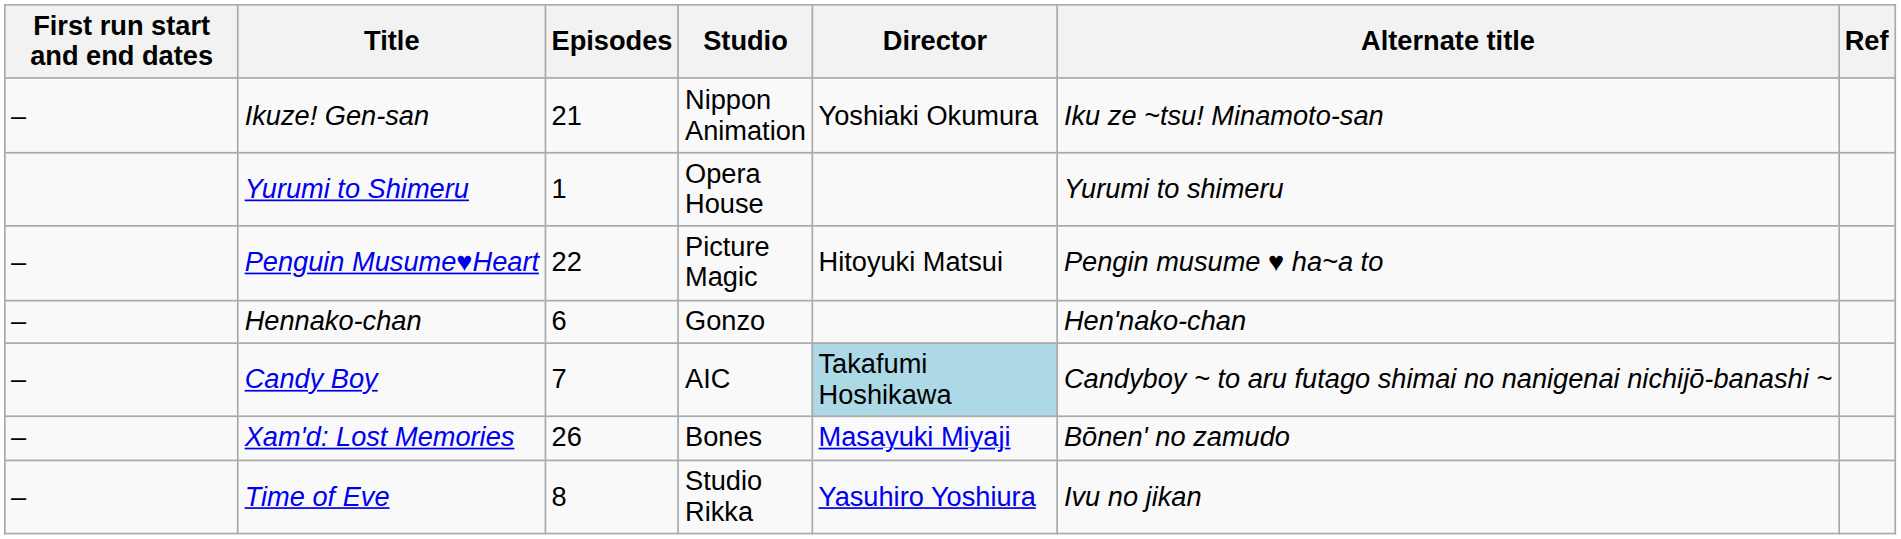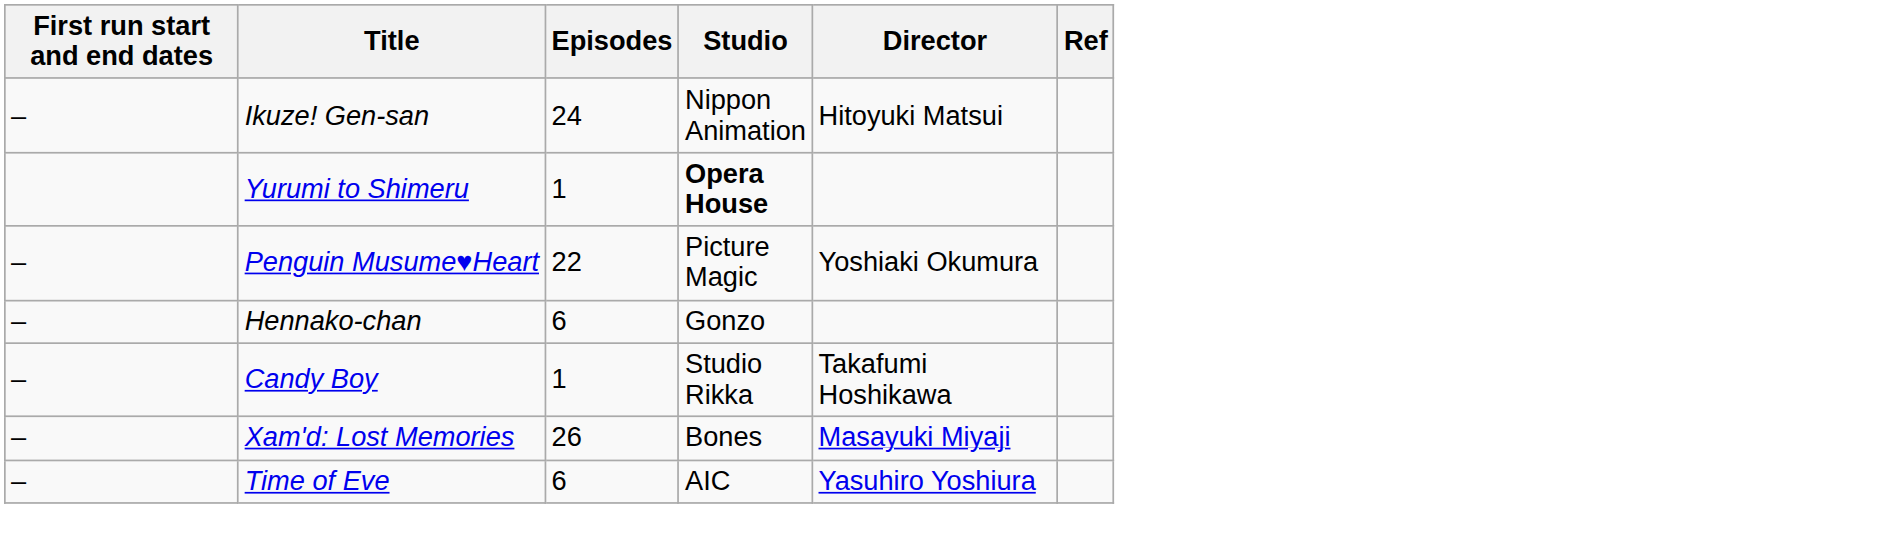 <table class="wikitable sortable" border="1">
 <tr>
 <th data-sort-type="text" width="130px">First run start and end dates</th>
 <th>Title</th>
 <th width="8px">Episodes</th>
 <th width="65px">Studio</th>
 <th width="137px">Director</th>
-<th>Alternate title</th>
 <th class="unsortable" width="5px">Ref</th>
 </tr>
 <tr>
 <td> – </td>
 <td><em>Ikuze! Gen-san</em></td>
-<td>21</td>
+<td>24</td>
 <td>Nippon Animation</td>
-<td>Yoshiaki Okumura</td>
-<td><em>Iku ze ~tsu! Minamoto-san</em></td>
+<td>Hitoyuki Matsui</td>
 <td></td>
 </tr>
 <tr>
 <td></td>
 <td><em><a href='#'>Yurumi to Shimeru</a></em></td>
 <td>1</td>
-<td>Opera House</td>
+<td><strong>Opera House</strong></td>
 <td></td>
-<td><em>Yurumi to shimeru</em></td>
 <td></td>
 </tr>
 <tr>
 <td> – </td>
 <td><em><a href='#'>Penguin Musume♥Heart</a></em></td>
 <td>22</td>
 <td>Picture Magic</td>
-<td>Hitoyuki Matsui</td>
-<td><em>Pengin musume ♥ ha~a to</em></td>
+<td>Yoshiaki Okumura</td>
 <td></td>
 </tr>
 <tr>
 <td> – </td>
 <td><em>Hennako-chan</em></td>
 <td>6</td>
 <td>Gonzo</td>
 <td></td>
-<td><em>Hen'nako-chan</em></td>
 <td></td>
 </tr>
 <tr>
 <td> – </td>
 <td><em><a href='#'>Candy Boy</a></em></td>
-<td>7</td>
-<td>AIC</td>
-<td style="background: lightblue;">Takafumi Hoshikawa</td>
-<td><em>Candyboy ~ to aru futago shimai no nanigenai nichijō-banashi ~</em></td>
+<td>1</td>
+<td>Studio Rikka</td>
+<td>Takafumi Hoshikawa</td>
 <td></td>
 </tr>
 <tr>
 <td> – </td>
 <td><em><a href='#'>Xam'd: Lost Memories</a></em></td>
 <td>26</td>
 <td>Bones</td>
 <td><a href='#'>Masayuki Miyaji</a></td>
-<td><em>Bōnen' no zamudo</em></td>
 <td></td>
 </tr>
 <tr>
 <td> – </td>
 <td><em><a href='#'>Time of Eve</a></em></td>
-<td>8</td>
-<td>Studio Rikka</td>
+<td>6</td>
+<td>AIC</td>
 <td><a href='#'>Yasuhiro Yoshiura</a></td>
-<td><em>Ivu no jikan</em></td>
 <td></td>
 </tr>
 </table>
